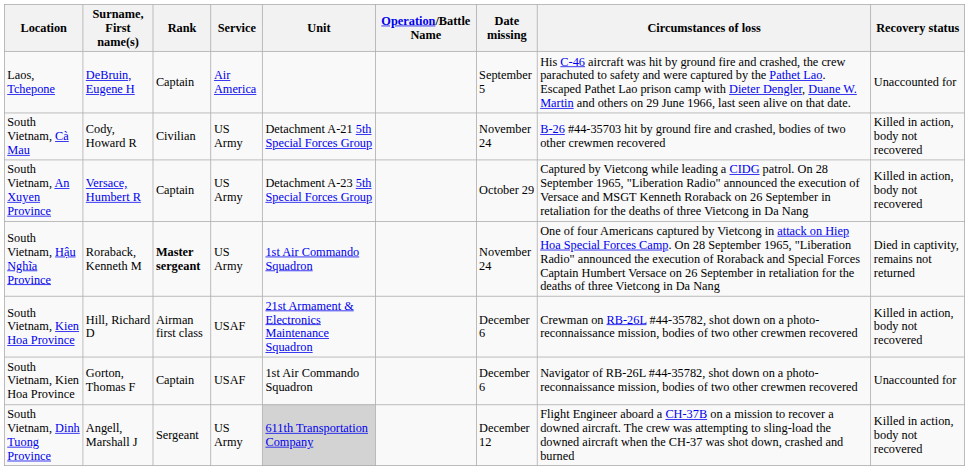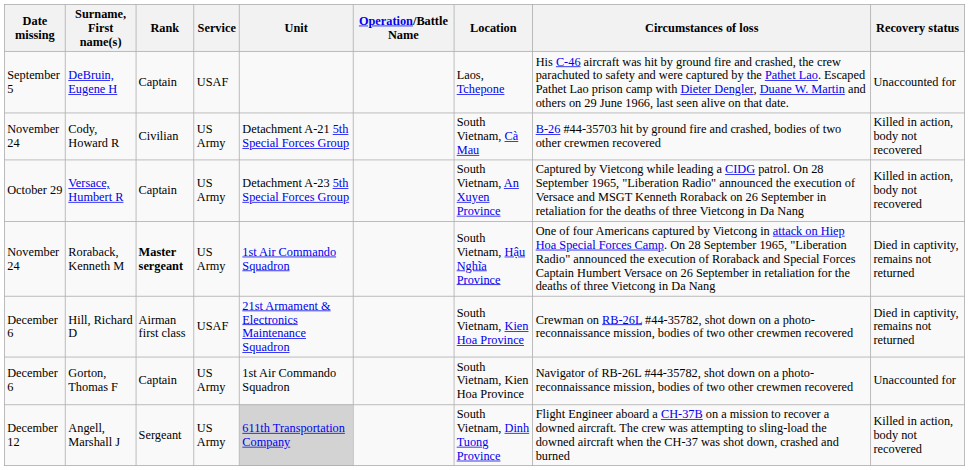 <table class="wikitable sortable">
 <tr>
-<th>Location</th>
+<th>Date missing</th>
 <th>Surname, First name(s)</th>
 <th>Rank</th>
 <th>Service</th>
 <th>Unit</th>
 <th><a href='#'>Operation</a>/Battle Name</th>
-<th>Date missing</th>
+<th>Location</th>
 <th>Circumstances of loss</th>
 <th>Recovery status</th>
 </tr>
 <tr>
-<td>Laos, <a href='#'>Tchepone</a></td>
+<td>September 5</td>
 <td><a href='#'>DeBruin, Eugene H</a></td>
 <td>Captain</td>
-<td><a href='#'>Air America</a></td>
+<td>USAF</td>
 <td></td>
 <td></td>
-<td>September 5</td>
+<td>Laos, <a href='#'>Tchepone</a></td>
 <td>His <a href='#'>C-46</a> aircraft was hit by ground fire and crashed, the crew parachuted to safety and were captured by the <a href='#'>Pathet Lao</a>. Escaped Pathet Lao prison camp with <a href='#'>Dieter Dengler</a>, <a href='#'>Duane W. Martin</a> and others on 29 June 1966, last seen alive on that date.</td>
 <td>Unaccounted for</td>
 </tr>
 <tr>
-<td>South Vietnam, <a href='#'>Cà Mau</a></td>
+<td>November 24</td>
 <td>Cody, Howard R</td>
 <td>Civilian</td>
 <td>US Army</td>
 <td>Detachment A-21 <a href='#'>5th Special Forces Group</a></td>
 <td></td>
-<td>November 24</td>
+<td>South Vietnam, <a href='#'>Cà Mau</a></td>
 <td><a href='#'>B-26</a> #44-35703 hit by ground fire and crashed, bodies of two other crewmen recovered</td>
 <td>Killed in action, body not recovered</td>
 </tr>
 <tr>
-<td>South Vietnam, <a href='#'>An Xuyen Province</a></td>
+<td>October 29</td>
 <td><a href='#'>Versace, Humbert R</a></td>
 <td>Captain</td>
 <td>US Army</td>
 <td>Detachment A-23 <a href='#'>5th Special Forces Group</a></td>
 <td></td>
-<td>October 29</td>
+<td>South Vietnam, <a href='#'>An Xuyen Province</a></td>
 <td>Captured by Vietcong while leading a <a href='#'>CIDG</a> patrol. On 28 September 1965, "Liberation Radio" announced the execution of Versace and MSGT Kenneth Roraback on 26 September in retaliation for the deaths of three Vietcong in Da Nang</td>
 <td>Killed in action, body not recovered</td>
 </tr>
 <tr>
-<td>South Vietnam, <a href='#'>Hậu Nghĩa Province</a></td>
+<td>November 24</td>
 <td>Roraback, Kenneth M</td>
 <td><strong>Master sergeant</strong></td>
 <td>US Army</td>
 <td><a href='#'>1st Air Commando Squadron</a></td>
 <td></td>
-<td>November 24</td>
+<td>South Vietnam, <a href='#'>Hậu Nghĩa Province</a></td>
 <td>One of four Americans captured by Vietcong in <a href='#'>attack on Hiep Hoa Special Forces Camp</a>. On 28 September 1965, "Liberation Radio" announced the execution of Roraback and Special Forces Captain Humbert Versace on 26 September in retaliation for the deaths of three Vietcong in Da Nang</td>
 <td>Died in captivity, remains not returned</td>
 </tr>
 <tr>
-<td>South Vietnam, <a href='#'>Kien Hoa Province</a></td>
+<td>December 6</td>
 <td>Hill, Richard D</td>
 <td>Airman first class</td>
 <td>USAF</td>
 <td><a href='#'>21st Armament & Electronics Maintenance Squadron</a></td>
 <td></td>
-<td>December 6</td>
+<td>South Vietnam, <a href='#'>Kien Hoa Province</a></td>
 <td>Crewman on <a href='#'>RB-26L</a> #44-35782, shot down on a photo-reconnaissance mission, bodies of two other crewmen recovered</td>
-<td>Killed in action, body not recovered</td>
+<td>Died in captivity, remains not returned</td>
 </tr>
 <tr>
-<td>South Vietnam, Kien Hoa Province</td>
+<td>December 6</td>
 <td>Gorton, Thomas F</td>
 <td>Captain</td>
-<td>USAF</td>
+<td>US Army</td>
 <td>1st Air Commando Squadron</td>
 <td></td>
-<td>December 6</td>
+<td>South Vietnam, Kien Hoa Province</td>
 <td>Navigator of RB-26L #44-35782, shot down on a photo-reconnaissance mission, bodies of two other crewmen recovered</td>
 <td>Unaccounted for</td>
 </tr>
 <tr>
-<td>South Vietnam, <a href='#'>Dinh Tuong Province</a></td>
+<td>December 12</td>
 <td>Angell, Marshall J</td>
 <td>Sergeant</td>
 <td>US Army</td>
 <td style="background: lightgrey;"><a href='#'>611th Transportation Company</a></td>
 <td></td>
-<td>December 12</td>
+<td>South Vietnam, <a href='#'>Dinh Tuong Province</a></td>
 <td>Flight Engineer aboard a <a href='#'>CH-37B</a> on a mission to recover a downed aircraft. The crew was attempting to sling-load the downed aircraft when the CH-37 was shot down, crashed and burned</td>
 <td>Killed in action, body not recovered</td>
 </tr>
 </table>
